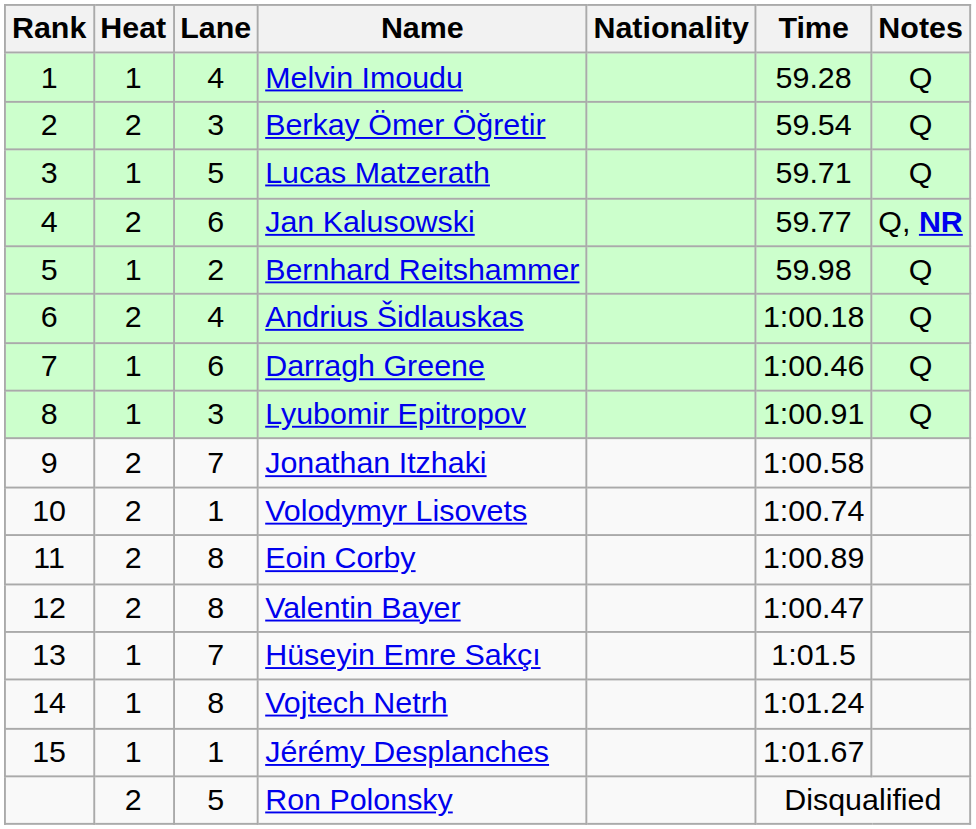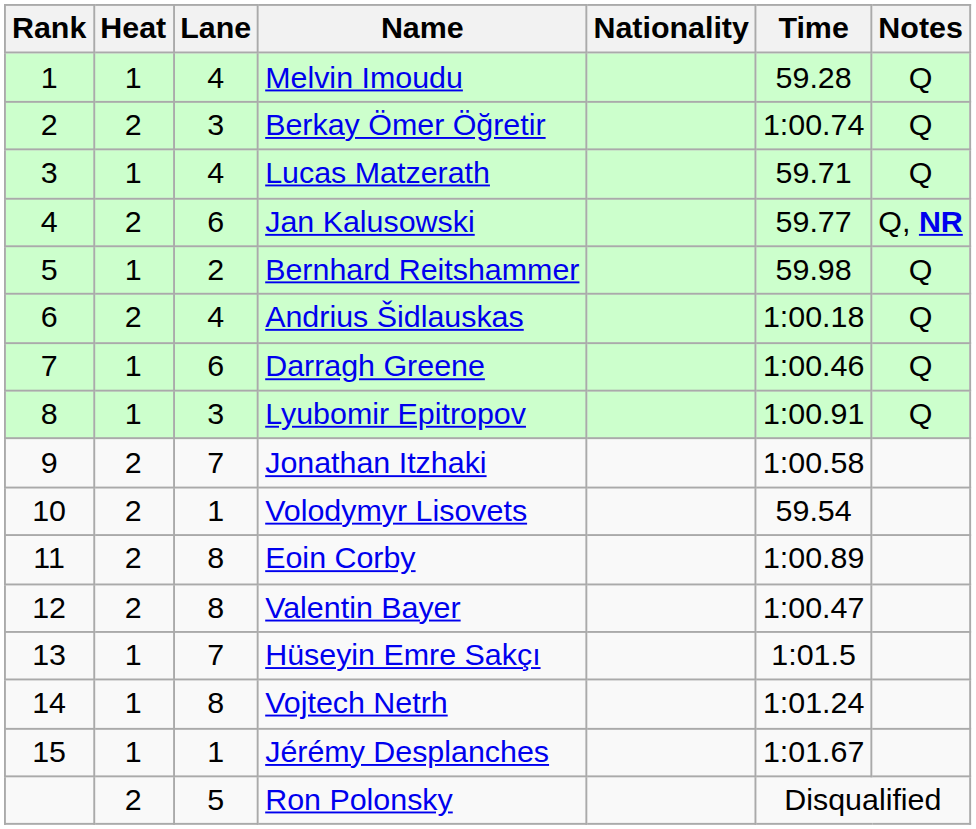 <table class="wikitable sortable" style="text-align:center">
 <tr>
 <th>Rank</th>
 <th>Heat</th>
 <th>Lane</th>
 <th>Name</th>
 <th>Nationality</th>
 <th>Time</th>
 <th>Notes</th>
 </tr>
 <tr bgcolor=ccffcc>
 <td>1</td>
 <td>1</td>
 <td>4</td>
 <td align=left><a href='#'>Melvin Imoudu</a></td>
 <td align=left></td>
 <td>59.28</td>
 <td>Q</td>
 </tr>
 <tr bgcolor=ccffcc>
 <td>2</td>
 <td>2</td>
 <td>3</td>
 <td align=left><a href='#'>Berkay Ömer Öğretir</a></td>
 <td align=left></td>
-<td>59.54</td>
+<td>1:00.74</td>
 <td>Q</td>
 </tr>
 <tr bgcolor=ccffcc>
 <td>3</td>
 <td>1</td>
-<td>5</td>
+<td>4</td>
 <td align=left><a href='#'>Lucas Matzerath</a></td>
 <td align=left></td>
 <td>59.71</td>
 <td>Q</td>
 </tr>
 <tr bgcolor=ccffcc>
 <td>4</td>
 <td>2</td>
 <td>6</td>
 <td align=left><a href='#'>Jan Kalusowski</a></td>
 <td align=left></td>
 <td>59.77</td>
 <td>Q, <strong><a href='#'>NR</a></strong></td>
 </tr>
 <tr bgcolor=ccffcc>
 <td>5</td>
 <td>1</td>
 <td>2</td>
 <td align=left><a href='#'>Bernhard Reitshammer</a></td>
 <td align=left></td>
 <td>59.98</td>
 <td>Q</td>
 </tr>
 <tr bgcolor=ccffcc>
 <td>6</td>
 <td>2</td>
 <td>4</td>
 <td align=left><a href='#'>Andrius Šidlauskas</a></td>
 <td align=left></td>
 <td>1:00.18</td>
 <td>Q</td>
 </tr>
 <tr bgcolor=ccffcc>
 <td>7</td>
 <td>1</td>
 <td>6</td>
 <td align=left><a href='#'>Darragh Greene</a></td>
 <td align=left></td>
 <td>1:00.46</td>
 <td>Q</td>
 </tr>
 <tr bgcolor=ccffcc>
 <td>8</td>
 <td>1</td>
 <td>3</td>
 <td align=left><a href='#'>Lyubomir Epitropov</a></td>
 <td align=left></td>
 <td>1:00.91</td>
 <td>Q</td>
 </tr>
 <tr>
 <td>9</td>
 <td>2</td>
 <td>7</td>
 <td align=left><a href='#'>Jonathan Itzhaki</a></td>
 <td align=left></td>
 <td>1:00.58</td>
 <td></td>
 </tr>
 <tr>
 <td>10</td>
 <td>2</td>
 <td>1</td>
 <td align=left><a href='#'>Volodymyr Lisovets</a></td>
 <td align=left></td>
-<td>1:00.74</td>
+<td>59.54</td>
 <td></td>
 </tr>
 <tr>
 <td>11</td>
 <td>2</td>
 <td>8</td>
 <td align=left><a href='#'>Eoin Corby</a></td>
 <td align=left></td>
 <td>1:00.89</td>
 <td></td>
 </tr>
 <tr>
 <td>12</td>
 <td>2</td>
 <td>8</td>
 <td align=left><a href='#'>Valentin Bayer</a></td>
 <td align=left></td>
 <td>1:00.47</td>
 <td></td>
 </tr>
 <tr>
 <td>13</td>
 <td>1</td>
 <td>7</td>
 <td align=left><a href='#'>Hüseyin Emre Sakçı</a></td>
 <td align=left></td>
 <td>1:01.5</td>
 <td></td>
 </tr>
 <tr>
 <td>14</td>
 <td>1</td>
 <td>8</td>
 <td align=left><a href='#'>Vojtech Netrh</a></td>
 <td align=left></td>
 <td>1:01.24</td>
 <td></td>
 </tr>
 <tr>
 <td>15</td>
 <td>1</td>
 <td>1</td>
 <td align=left><a href='#'>Jérémy Desplanches</a></td>
 <td align=left></td>
 <td>1:01.67</td>
 <td></td>
 </tr>
 <tr>
 <td></td>
 <td>2</td>
 <td>5</td>
 <td align=left><a href='#'>Ron Polonsky</a></td>
 <td align=left></td>
 <td colspan=2>Disqualified</td>
 </tr>
 </table>
